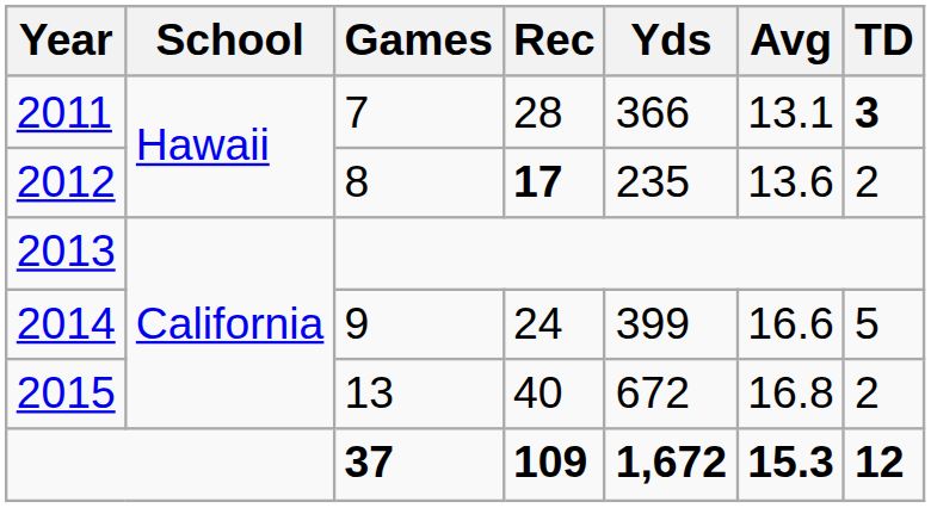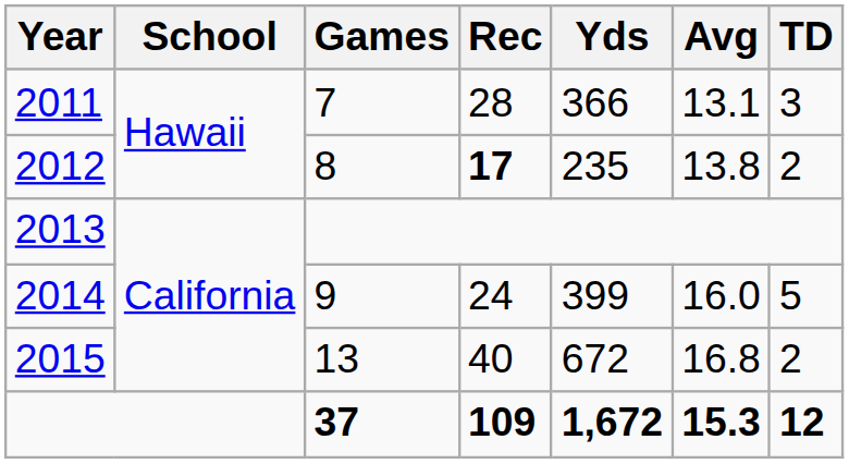 <table class="wikitable">
 <tr>
 <th>Year</th>
 <th>School</th>
 <th>Games</th>
 <th>Rec</th>
 <th>Yds</th>
 <th>Avg</th>
 <th>TD</th>
 </tr>
 <tr>
 <td><a href='#'>2011</a></td>
 <td rowspan="2"><a href='#'>Hawaii</a></td>
 <td>7</td>
 <td>28</td>
 <td>366</td>
 <td>13.1</td>
-<td><strong>3</strong></td>
+<td>3</td>
 </tr>
 <tr>
 <td><a href='#'>2012</a></td>
 <td>8</td>
 <td><strong>17</strong></td>
 <td>235</td>
-<td>13.6</td>
+<td>13.8</td>
 <td>2</td>
 </tr>
 <tr>
 <td><a href='#'>2013</a></td>
 <td rowspan="3"><a href='#'>California</a></td>
 <td colspan="5"></td>
 </tr>
 <tr>
 <td><a href='#'>2014</a></td>
 <td>9</td>
 <td>24</td>
 <td>399</td>
-<td>16.6</td>
+<td>16.0</td>
 <td>5</td>
 </tr>
 <tr>
 <td><a href='#'>2015</a></td>
 <td>13</td>
 <td>40</td>
 <td>672</td>
 <td>16.8</td>
 <td>2</td>
 </tr>
 <tr>
 <td colspan="2" style="font-weight:bold;"></td>
 <td style="font-weight:bold;">37</td>
 <td style="font-weight:bold;">109</td>
 <td style="font-weight:bold;">1,672</td>
 <td style="font-weight:bold;">15.3</td>
 <td style="font-weight:bold;">12</td>
 </tr>
 </table>
